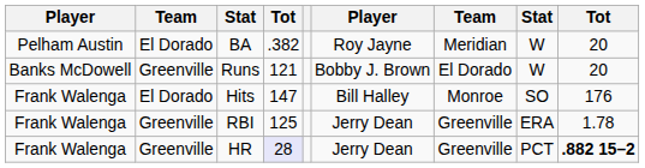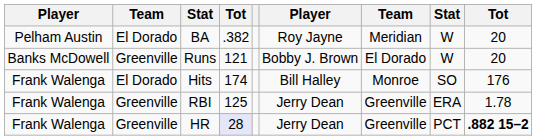 <table class="wikitable" style="text-align:center">
 <tr>
 <th>Player</th>
 <th>Team</th>
 <th>Stat</th>
 <th>Tot</th>
 <th></th>
 <th>Player</th>
 <th>Team</th>
 <th>Stat</th>
 <th>Tot</th>
 </tr>
 <tr>
 <td>Pelham Austin</td>
 <td>El Dorado</td>
 <td>BA</td>
 <td>.382</td>
 <td></td>
 <td>Roy Jayne</td>
 <td>Meridian</td>
 <td>W</td>
 <td>20</td>
 </tr>
 <tr>
 <td>Banks McDowell</td>
 <td>Greenville</td>
 <td>Runs</td>
 <td>121</td>
 <td></td>
 <td>Bobby J. Brown</td>
 <td>El Dorado</td>
 <td>W</td>
 <td>20</td>
 </tr>
 <tr>
 <td>Frank Walenga</td>
 <td>El Dorado</td>
 <td>Hits</td>
-<td>147</td>
+<td>174</td>
 <td></td>
 <td>Bill Halley</td>
 <td>Monroe</td>
 <td>SO</td>
 <td>176</td>
 </tr>
 <tr>
 <td>Frank Walenga</td>
 <td>Greenville</td>
 <td>RBI</td>
 <td>125</td>
 <td></td>
 <td>Jerry Dean</td>
 <td>Greenville</td>
 <td>ERA</td>
 <td>1.78</td>
 </tr>
 <tr>
 <td>Frank Walenga</td>
 <td>Greenville</td>
 <td>HR</td>
 <td style="background: lavender;">28</td>
 <td></td>
 <td>Jerry Dean</td>
 <td>Greenville</td>
 <td>PCT</td>
 <td><strong>.882 15–2</strong></td>
 </tr>
 </table>
